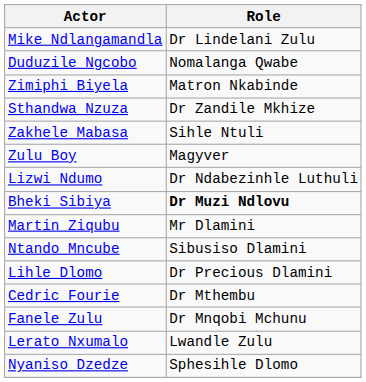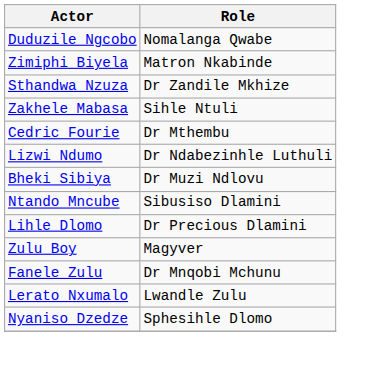 <table class="wikitable">
 <tr>
 <th>Actor</th>
 <th>Role</th>
-</tr>
-<tr>
-<td><a href='#'>Mike Ndlangamandla</a></td>
-<td>Dr Lindelani Zulu</td>
 </tr>
 <tr>
 <td><a href='#'>Duduzile Ngcobo</a></td>
 <td>Nomalanga Qwabe</td>
 </tr>
 <tr>
 <td><a href='#'>Zimiphi Biyela</a></td>
 <td>Matron Nkabinde</td>
 </tr>
 <tr>
 <td><a href='#'>Sthandwa Nzuza</a></td>
 <td>Dr Zandile Mkhize</td>
 </tr>
 <tr>
 <td><a href='#'>Zakhele Mabasa</a></td>
 <td>Sihle Ntuli</td>
 </tr>
 <tr>
-<td><a href='#'>Zulu Boy</a></td>
-<td>Magyver</td>
+<td><a href='#'>Cedric Fourie</a></td>
+<td>Dr Mthembu</td>
 </tr>
 <tr>
 <td><a href='#'>Lizwi Ndumo</a></td>
 <td>Dr Ndabezinhle Luthuli</td>
 </tr>
 <tr>
 <td><a href='#'>Bheki Sibiya</a></td>
-<td><strong>Dr Muzi Ndlovu</strong></td>
-</tr>
-<tr>
-<td><a href='#'>Martin Ziqubu</a></td>
-<td>Mr Dlamini</td>
+<td>Dr Muzi Ndlovu</td>
 </tr>
 <tr>
 <td><a href='#'>Ntando Mncube</a></td>
 <td>Sibusiso Dlamini</td>
 </tr>
 <tr>
 <td><a href='#'>Lihle Dlomo</a></td>
 <td>Dr Precious Dlamini</td>
 </tr>
 <tr>
-<td><a href='#'>Cedric Fourie</a></td>
-<td>Dr Mthembu</td>
+<td><a href='#'>Zulu Boy</a></td>
+<td>Magyver</td>
 </tr>
 <tr>
 <td><a href='#'>Fanele Zulu</a></td>
 <td>Dr Mnqobi Mchunu</td>
 </tr>
 <tr>
 <td><a href='#'>Lerato Nxumalo</a></td>
 <td>Lwandle Zulu</td>
 </tr>
 <tr>
 <td><a href='#'>Nyaniso Dzedze</a></td>
 <td>Sphesihle Dlomo</td>
 </tr>
 <tr>
 </tr>
 </table>
